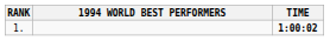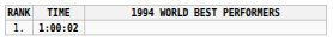 <table class=wikitable>
 <tr>
 <th>RANK</th>
+<th align="center" style="width: 5em">TIME</th>
 <th align="center" style="width: 25em">1994 WORLD BEST PERFORMERS</th>
-<th align="center" style="width: 5em">TIME</th>
 </tr>
 <tr>
 <td align="center">1.</td>
+<td align="center"><strong>1:00:02</strong></td>
 <td></td>
-<td align="center"><strong>1:00:02</strong></td>
 </tr>
 </table>
